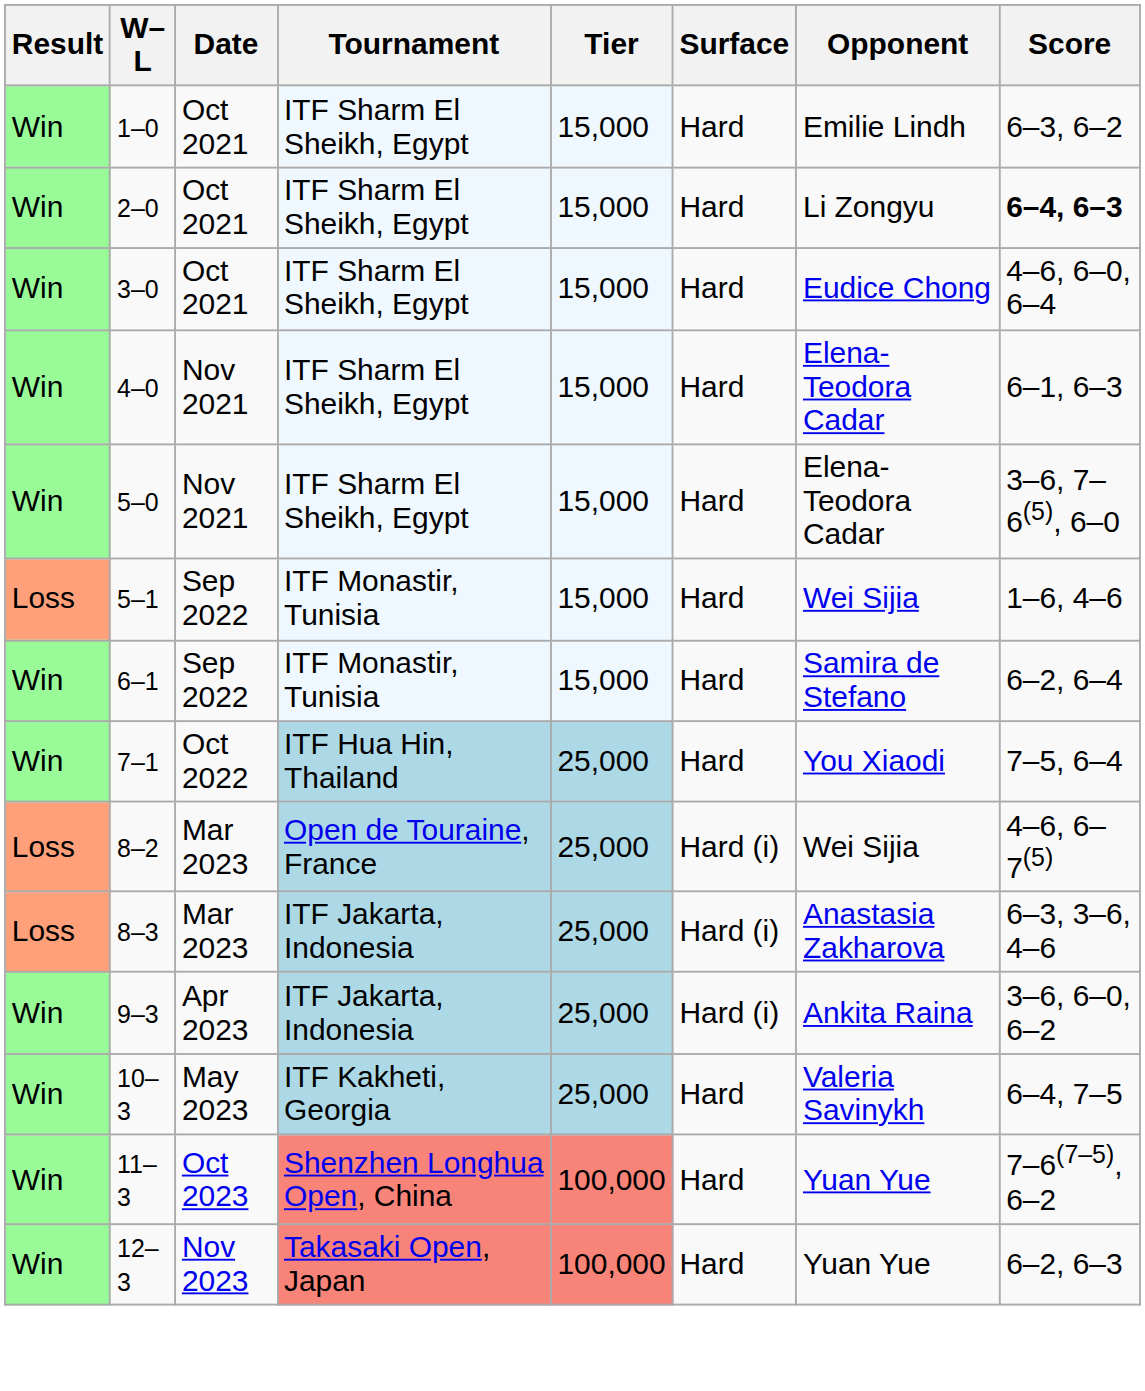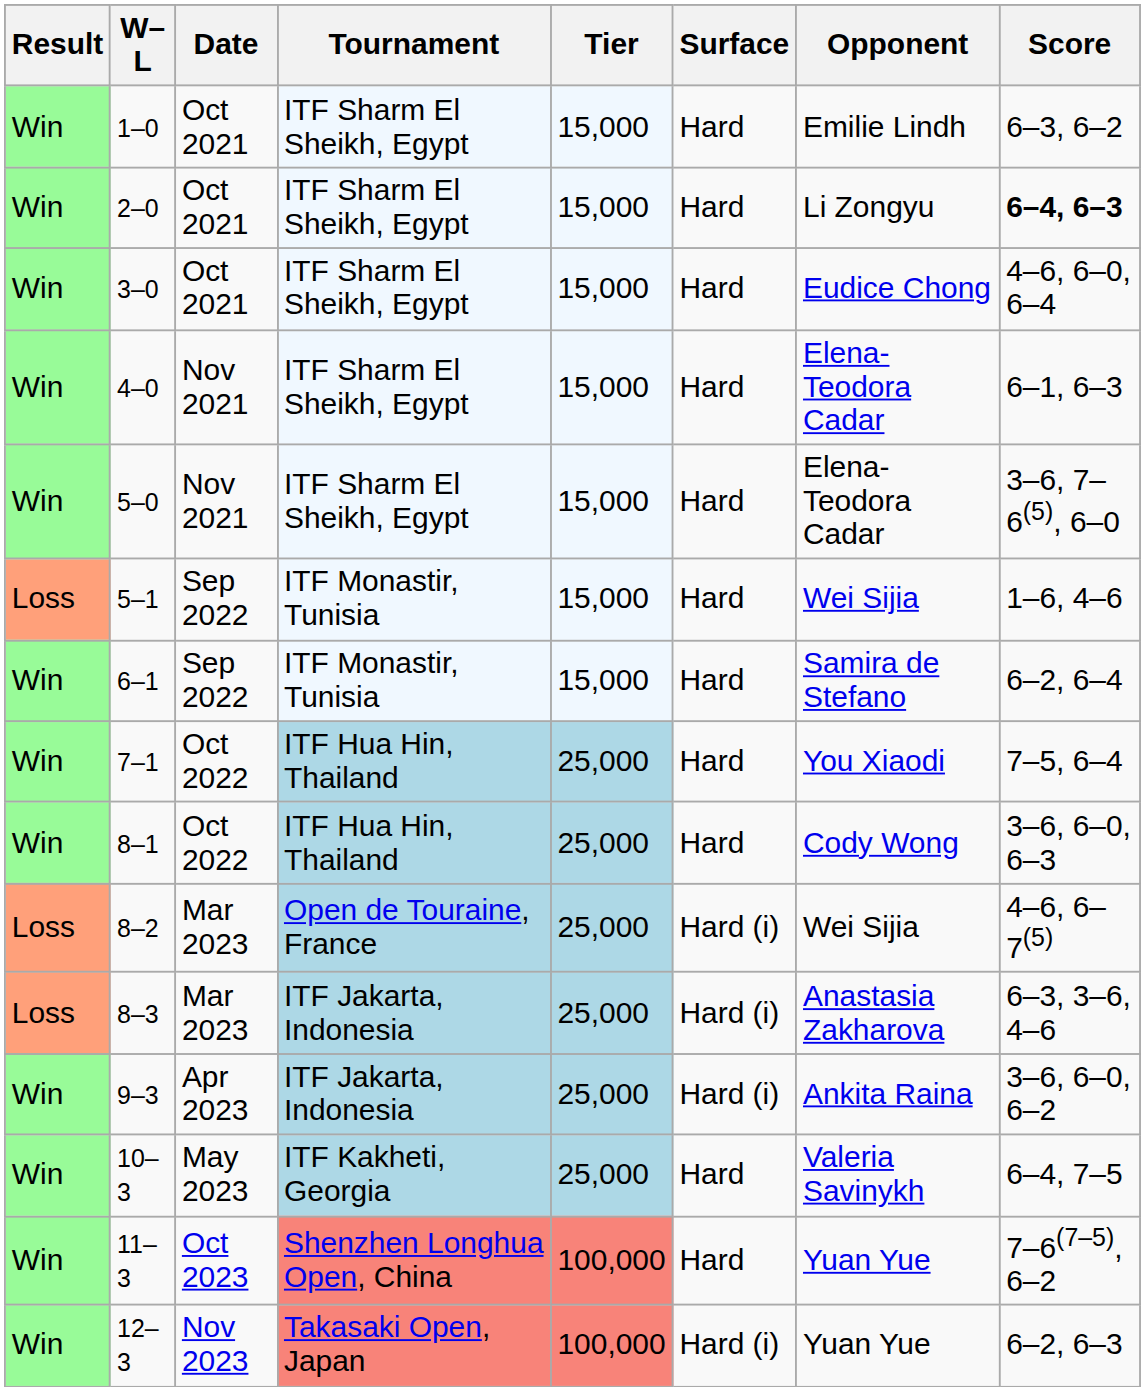 <table class="sortable wikitable">
 <tr>
 <th>Result</th>
 <th class="unsortable">W–L</th>
 <th>Date</th>
 <th>Tournament</th>
 <th>Tier</th>
 <th>Surface</th>
 <th>Opponent</th>
 <th class="unsortable">Score</th>
 </tr>
 <tr>
 <td style="background:#98fb98;">Win</td>
 <td><small>1–0</small></td>
 <td>Oct 2021</td>
 <td style="background:#f0f8ff;">ITF Sharm El Sheikh, Egypt</td>
 <td style="background:#f0f8ff;">15,000</td>
 <td>Hard</td>
 <td> Emilie Lindh</td>
 <td>6–3, 6–2</td>
 </tr>
 <tr>
 <td style="background:#98fb98;">Win</td>
 <td><small>2–0</small></td>
 <td>Oct 2021</td>
 <td style="background:#f0f8ff;">ITF Sharm El Sheikh, Egypt</td>
 <td style="background:#f0f8ff;">15,000</td>
 <td>Hard</td>
 <td> Li Zongyu</td>
 <td><strong>6–4, 6–3</strong></td>
 </tr>
 <tr>
 <td style="background:#98fb98;">Win</td>
 <td><small>3–0</small></td>
 <td>Oct 2021</td>
 <td style="background:#f0f8ff;">ITF Sharm El Sheikh, Egypt</td>
 <td style="background:#f0f8ff;">15,000</td>
 <td>Hard</td>
 <td> <a href='#'>Eudice Chong</a></td>
 <td>4–6, 6–0, 6–4</td>
 </tr>
 <tr>
 <td style="background:#98fb98;">Win</td>
 <td><small>4–0</small></td>
 <td>Nov 2021</td>
 <td style="background:#f0f8ff;">ITF Sharm El Sheikh, Egypt</td>
 <td style="background:#f0f8ff;">15,000</td>
 <td>Hard</td>
 <td> <a href='#'>Elena-Teodora Cadar</a></td>
 <td>6–1, 6–3</td>
 </tr>
 <tr>
 <td style="background:#98fb98;">Win</td>
 <td><small>5–0</small></td>
 <td>Nov 2021</td>
 <td style="background:#f0f8ff;">ITF Sharm El Sheikh, Egypt</td>
 <td style="background:#f0f8ff;">15,000</td>
 <td>Hard</td>
 <td> Elena-Teodora Cadar</td>
 <td>3–6, 7–6<sup>(5)</sup>, 6–0</td>
 </tr>
 <tr>
 <td style="background:#ffa07a;">Loss</td>
 <td><small>5–1</small></td>
 <td>Sep 2022</td>
 <td style="background:#f0f8ff;">ITF Monastir, Tunisia</td>
 <td style="background:#f0f8ff;">15,000</td>
 <td>Hard</td>
 <td> <a href='#'>Wei Sijia</a></td>
 <td>1–6, 4–6</td>
 </tr>
 <tr>
 <td style="background:#98fb98;">Win</td>
 <td><small>6–1</small></td>
 <td>Sep 2022</td>
 <td style="background:#f0f8ff;">ITF Monastir, Tunisia</td>
 <td style="background:#f0f8ff;">15,000</td>
 <td>Hard</td>
 <td> <a href='#'>Samira de Stefano</a></td>
 <td>6–2, 6–4</td>
 </tr>
 <tr>
 <td style="background:#98fb98;">Win</td>
 <td><small>7–1</small></td>
 <td>Oct 2022</td>
 <td style="background:lightblue;">ITF Hua Hin, Thailand</td>
 <td style="background:lightblue;">25,000</td>
 <td>Hard</td>
 <td> <a href='#'>You Xiaodi</a></td>
 <td>7–5, 6–4</td>
 </tr>
 <tr>
+<td style="background:#98fb98;">Win</td>
+<td><small>8–1</small></td>
+<td>Oct 2022</td>
+<td style="background:lightblue;">ITF Hua Hin, Thailand</td>
+<td style="background:lightblue;">25,000</td>
+<td>Hard</td>
+<td> <a href='#'>Cody Wong</a></td>
+<td>3–6, 6–0, 6–3</td>
+</tr>
+<tr>
 <td style="background:#ffa07a;">Loss</td>
 <td><small>8–2</small></td>
 <td>Mar 2023</td>
 <td style="background:lightblue;"><a href='#'>Open de Touraine</a>, France</td>
 <td style="background:lightblue;">25,000</td>
 <td>Hard (i)</td>
 <td> Wei Sijia</td>
 <td>4–6, 6–7<sup>(5)</sup></td>
 </tr>
 <tr>
 <td style="background:#ffa07a;">Loss</td>
 <td><small>8–3</small></td>
 <td>Mar 2023</td>
 <td style="background:lightblue;">ITF Jakarta, Indonesia</td>
 <td style="background:lightblue;">25,000</td>
 <td>Hard (i)</td>
 <td> <a href='#'>Anastasia Zakharova</a></td>
 <td>6–3, 3–6, 4–6</td>
 </tr>
 <tr>
 <td style="background:#98fb98;">Win</td>
 <td><small>9–3</small></td>
 <td>Apr 2023</td>
 <td style="background:lightblue;">ITF Jakarta, Indonesia</td>
 <td style="background:lightblue;">25,000</td>
 <td>Hard (i)</td>
 <td> <a href='#'>Ankita Raina</a></td>
 <td>3–6, 6–0, 6–2</td>
 </tr>
 <tr>
 <td style="background:#98fb98;">Win</td>
 <td><small>10–3</small></td>
 <td>May 2023</td>
 <td style="background:lightblue;">ITF Kakheti, Georgia</td>
 <td style="background:lightblue;">25,000</td>
 <td>Hard</td>
 <td> <a href='#'>Valeria Savinykh</a></td>
 <td>6–4, 7–5</td>
 </tr>
 <tr>
 <td style="background:#98fb98;">Win</td>
 <td><small>11–3</small></td>
 <td><a href='#'>Oct 2023</a></td>
 <td style="background:#f88379;"><a href='#'>Shenzhen Longhua Open</a>, China</td>
 <td style="background:#f88379;">100,000</td>
 <td>Hard</td>
 <td> <a href='#'>Yuan Yue</a></td>
 <td>7–6<sup>(7–5)</sup>, 6–2</td>
 </tr>
 <tr>
 <td style="background:#98fb98;">Win</td>
 <td><small>12–3</small></td>
 <td><a href='#'>Nov 2023</a></td>
 <td style="background:#f88379;"><a href='#'>Takasaki Open</a>, Japan</td>
 <td style="background:#f88379;">100,000</td>
-<td>Hard</td>
+<td>Hard (i)</td>
 <td> Yuan Yue</td>
 <td>6–2, 6–3</td>
 </tr>
 </table>
